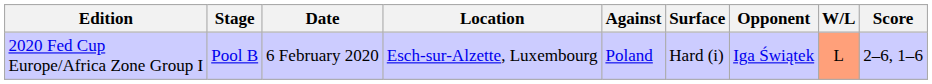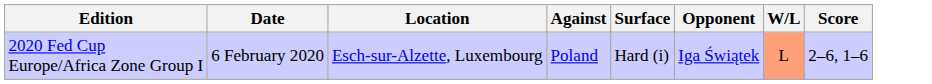 <table class=wikitable style=font-size:97%>
 <tr>
 <th>Edition</th>
-<th>Stage</th>
 <th>Date</th>
 <th>Location</th>
 <th>Against</th>
 <th>Surface</th>
 <th>Opponent</th>
 <th>W/L</th>
 <th>Score</th>
 </tr>
 <tr style="background:#CCCCFF;">
 <td><a href='#'>2020 Fed Cup</a> <br> Europe/Africa Zone Group I</td>
-<td><a href='#'>Pool B</a></td>
 <td>6 February 2020</td>
 <td><a href='#'>Esch-sur-Alzette</a>, Luxembourg</td>
 <td> <a href='#'>Poland</a></td>
 <td>Hard (i)</td>
 <td><a href='#'>Iga Świątek</a></td>
 <td style="text-align:center; background:#ffa07a;">L</td>
 <td>2–6, 1–6</td>
 </tr>
 </table>
